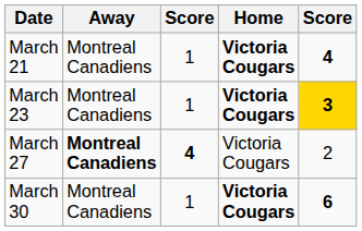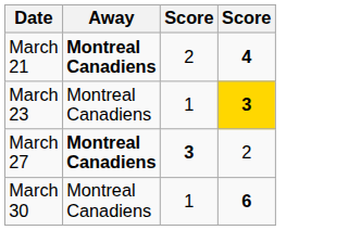 <table class="wikitable">
 <tr>
 <th width="6em">Date</th>
 <th width="8em">Away</th>
 <th width="6em">Score</th>
-<th width="8em">Home</th>
 <th width="6em">Score</th>
 </tr>
 <tr>
 <td>March 21</td>
-<td>Montreal Canadiens</td>
-<td align="center">1</td>
-<td><strong>Victoria Cougars</strong></td>
+<td><strong>Montreal Canadiens</strong></td>
+<td align="center">2</td>
 <td align="center"><strong>4</strong></td>
 </tr>
 <tr>
 <td>March 23</td>
 <td>Montreal Canadiens</td>
 <td align="center">1</td>
-<td><strong>Victoria Cougars</strong></td>
 <td align="center" style="background: gold;"><strong>3</strong></td>
 </tr>
 <tr>
 <td>March 27</td>
 <td><strong>Montreal Canadiens</strong></td>
-<td align="center"><strong>4</strong></td>
-<td>Victoria Cougars</td>
+<td align="center"><strong>3</strong></td>
 <td align="center">2</td>
 </tr>
 <tr>
 <td>March 30</td>
 <td>Montreal Canadiens</td>
 <td align="center">1</td>
-<td><strong>Victoria Cougars</strong></td>
 <td align="center"><strong>6</strong></td>
 </tr>
 </table>
